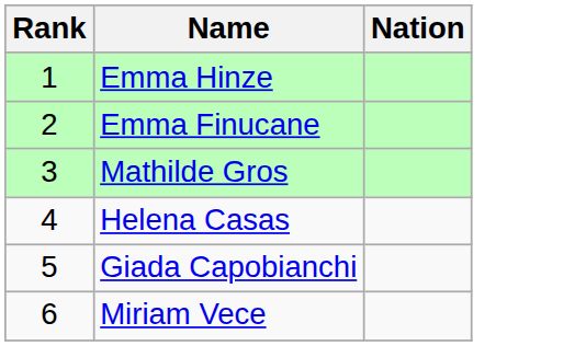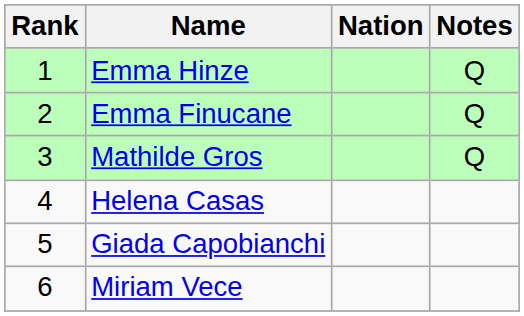 <table class="wikitable sortable" style="text-align:center">
 <tr>
 <th>Rank</th>
 <th>Name</th>
 <th>Nation</th>
+<th>Notes</th>
 </tr>
 <tr bgcolor=bbffbb>
 <td>1</td>
 <td align=left><a href='#'>Emma Hinze</a></td>
 <td align=left></td>
+<td>Q</td>
 </tr>
 <tr bgcolor=bbffbb>
 <td>2</td>
 <td align=left><a href='#'>Emma Finucane</a></td>
 <td align=left></td>
+<td>Q</td>
 </tr>
 <tr bgcolor=bbffbb>
 <td>3</td>
 <td align=left><a href='#'>Mathilde Gros</a></td>
 <td align=left></td>
+<td>Q</td>
 </tr>
 <tr>
 <td>4</td>
 <td align=left><a href='#'>Helena Casas</a></td>
 <td align=left></td>
+<td></td>
 </tr>
 <tr>
 <td>5</td>
 <td align=left><a href='#'>Giada Capobianchi</a></td>
 <td align=left></td>
+<td></td>
 </tr>
 <tr>
 <td>6</td>
 <td align=left><a href='#'>Miriam Vece</a></td>
 <td align=left></td>
+<td></td>
 </tr>
 </table>
